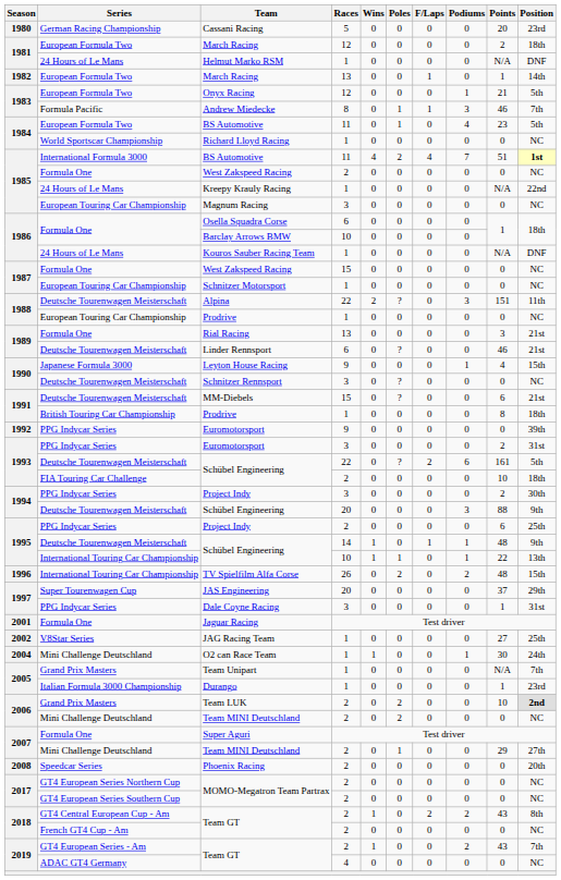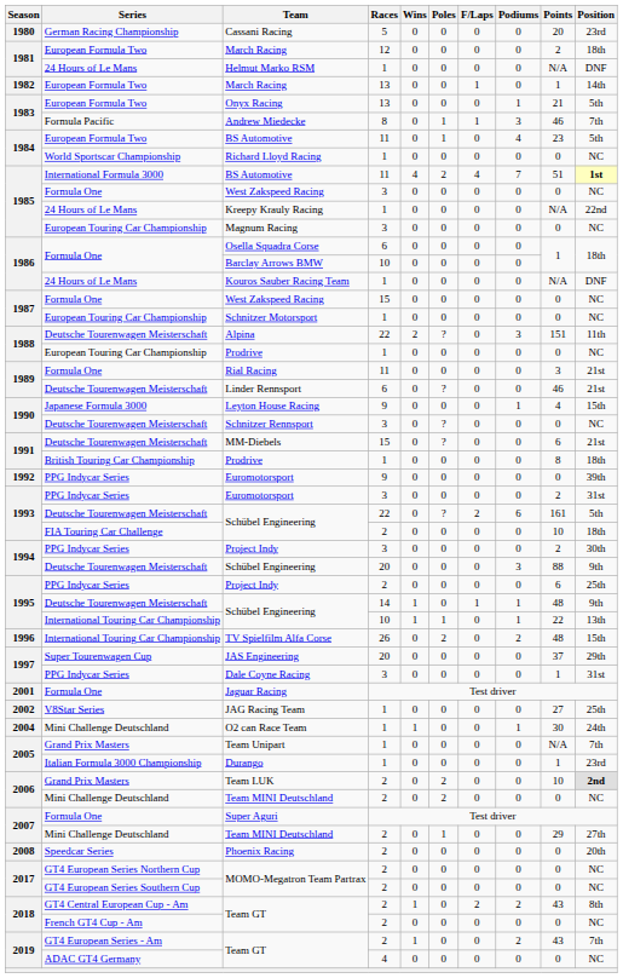 <table class="wikitable" style="font-size: 90%; text-align:center">
 <tr>
 <th>Season</th>
 <th>Series</th>
 <th>Team</th>
 <th>Races</th>
 <th>Wins</th>
 <th>Poles</th>
 <th>F/Laps</th>
 <th>Podiums</th>
 <th>Points</th>
 <th>Position</th>
 </tr>
 <tr>
 <th>1980</th>
 <td align=left><a href='#'>German Racing Championship</a></td>
 <td align=left>Cassani Racing</td>
 <td>5</td>
 <td>0</td>
 <td>0</td>
 <td>0</td>
 <td>0</td>
 <td>20</td>
 <td>23rd</td>
 </tr>
 <tr>
 <th rowspan=2>1981</th>
 <td align=left><a href='#'>European Formula Two</a></td>
 <td align=left><a href='#'>March Racing</a></td>
 <td>12</td>
 <td>0</td>
 <td>0</td>
 <td>0</td>
 <td>0</td>
 <td>2</td>
 <td>18th</td>
 </tr>
 <tr>
 <td align=left><a href='#'>24 Hours of Le Mans</a></td>
 <td align=left><a href='#'>Helmut Marko RSM</a></td>
 <td>1</td>
 <td>0</td>
 <td>0</td>
 <td>0</td>
 <td>0</td>
 <td>N/A</td>
 <td>DNF</td>
 </tr>
 <tr>
 <th>1982</th>
 <td align=left><a href='#'>European Formula Two</a></td>
 <td align=left><a href='#'>March Racing</a></td>
 <td>13</td>
 <td>0</td>
 <td>0</td>
 <td>1</td>
 <td>0</td>
 <td>1</td>
 <td>14th</td>
 </tr>
 <tr>
 <th rowspan=2>1983</th>
 <td align=left><a href='#'>European Formula Two</a></td>
 <td align=left><a href='#'>Onyx Racing</a></td>
-<td>12</td>
+<td>13</td>
 <td>0</td>
 <td>0</td>
 <td>0</td>
 <td>1</td>
 <td>21</td>
 <td>5th</td>
 </tr>
 <tr>
 <td align=left>Formula Pacific</td>
 <td align=left><a href='#'>Andrew Miedecke</a></td>
 <td>8</td>
 <td>0</td>
 <td>1</td>
 <td>1</td>
 <td>3</td>
 <td>46</td>
 <td>7th</td>
 </tr>
 <tr>
 <th rowspan=2>1984</th>
 <td align=left><a href='#'>European Formula Two</a></td>
 <td align=left><a href='#'>BS Automotive</a></td>
 <td>11</td>
 <td>0</td>
 <td>1</td>
 <td>0</td>
 <td>4</td>
 <td>23</td>
 <td>5th</td>
 </tr>
 <tr>
 <td align=left><a href='#'>World Sportscar Championship</a></td>
 <td align=left><a href='#'>Richard Lloyd Racing</a></td>
 <td>1</td>
 <td>0</td>
 <td>0</td>
 <td>0</td>
 <td>0</td>
 <td>0</td>
 <td>NC</td>
 </tr>
 <tr>
 <th rowspan=4>1985</th>
 <td align=left><a href='#'>International Formula 3000</a></td>
 <td align=left><a href='#'>BS Automotive</a></td>
 <td>11</td>
 <td>4</td>
 <td>2</td>
 <td>4</td>
 <td>7</td>
 <td>51</td>
 <td style="background:#FFFFBF;"><strong>1st</strong></td>
 </tr>
 <tr>
 <td align=left><a href='#'>Formula One</a></td>
 <td align=left><a href='#'>West Zakspeed Racing</a></td>
-<td>2</td>
+<td>3</td>
 <td>0</td>
 <td>0</td>
 <td>0</td>
 <td>0</td>
 <td>0</td>
 <td>NC</td>
 </tr>
 <tr>
 <td align=left><a href='#'>24 Hours of Le Mans</a></td>
 <td align=left>Kreepy Krauly Racing</td>
 <td>1</td>
 <td>0</td>
 <td>0</td>
 <td>0</td>
 <td>0</td>
 <td>N/A</td>
 <td>22nd</td>
 </tr>
 <tr>
 <td align=left><a href='#'>European Touring Car Championship</a></td>
 <td align=left>Magnum Racing</td>
 <td>3</td>
 <td>0</td>
 <td>0</td>
 <td>0</td>
 <td>0</td>
 <td>0</td>
 <td>NC</td>
 </tr>
 <tr>
 <th rowspan=3>1986</th>
 <td rowspan=2 style="text-align:left;"><a href='#'>Formula One</a></td>
 <td align=left><a href='#'>Osella Squadra Corse</a></td>
 <td>6</td>
 <td>0</td>
 <td>0</td>
 <td>0</td>
 <td>0</td>
 <td rowspan=2>1</td>
 <td rowspan=2>18th</td>
 </tr>
 <tr>
 <td align=left><a href='#'>Barclay Arrows BMW</a></td>
 <td>10</td>
 <td>0</td>
 <td>0</td>
 <td>0</td>
 <td>0</td>
 </tr>
 <tr>
 <td align=left><a href='#'>24 Hours of Le Mans</a></td>
 <td align=left><a href='#'>Kouros Sauber Racing Team</a></td>
 <td>1</td>
 <td>0</td>
 <td>0</td>
 <td>0</td>
 <td>0</td>
 <td>N/A</td>
 <td>DNF</td>
 </tr>
 <tr>
 <th rowspan=2>1987</th>
 <td align=left><a href='#'>Formula One</a></td>
 <td align=left><a href='#'>West Zakspeed Racing</a></td>
 <td>15</td>
 <td>0</td>
 <td>0</td>
 <td>0</td>
 <td>0</td>
 <td>0</td>
 <td>NC</td>
 </tr>
 <tr>
 <td align=left><a href='#'>European Touring Car Championship</a></td>
 <td align=left><a href='#'>Schnitzer Motorsport</a></td>
 <td>1</td>
 <td>0</td>
 <td>0</td>
 <td>0</td>
 <td>0</td>
 <td>0</td>
 <td>NC</td>
 </tr>
 <tr>
 <th rowspan=2>1988</th>
 <td align=left><a href='#'>Deutsche Tourenwagen Meisterschaft</a></td>
 <td align=left><a href='#'>Alpina</a></td>
 <td>22</td>
 <td>2</td>
 <td>?</td>
 <td>0</td>
 <td>3</td>
 <td>151</td>
 <td>11th</td>
 </tr>
 <tr>
 <td align=left>European Touring Car Championship</td>
 <td align=left><a href='#'>Prodrive</a></td>
 <td>1</td>
 <td>0</td>
 <td>0</td>
 <td>0</td>
 <td>0</td>
 <td>0</td>
 <td>NC</td>
 </tr>
 <tr>
 <th rowspan=2>1989</th>
 <td align=left><a href='#'>Formula One</a></td>
 <td align=left><a href='#'>Rial Racing</a></td>
-<td>13</td>
+<td>11</td>
 <td>0</td>
 <td>0</td>
 <td>0</td>
 <td>0</td>
 <td>3</td>
 <td>21st</td>
 </tr>
 <tr>
 <td align=left><a href='#'>Deutsche Tourenwagen Meisterschaft</a></td>
 <td align=left>Linder Rennsport</td>
 <td>6</td>
 <td>0</td>
 <td>?</td>
 <td>0</td>
 <td>0</td>
 <td>46</td>
 <td>21st</td>
 </tr>
 <tr>
 <th rowspan=2>1990</th>
 <td align=left><a href='#'>Japanese Formula 3000</a></td>
 <td align=left><a href='#'>Leyton House Racing</a></td>
 <td>9</td>
 <td>0</td>
 <td>0</td>
 <td>0</td>
 <td>1</td>
 <td>4</td>
 <td>15th</td>
 </tr>
 <tr>
 <td align=left><a href='#'>Deutsche Tourenwagen Meisterschaft</a></td>
 <td align=left><a href='#'>Schnitzer Rennsport</a></td>
 <td>3</td>
 <td>0</td>
 <td>?</td>
 <td>0</td>
 <td>0</td>
 <td>0</td>
 <td>NC</td>
 </tr>
 <tr>
 <th rowspan=2>1991</th>
 <td align=left><a href='#'>Deutsche Tourenwagen Meisterschaft</a></td>
 <td align=left>MM-Diebels</td>
 <td>15</td>
 <td>0</td>
 <td>?</td>
 <td>0</td>
 <td>0</td>
 <td>6</td>
 <td>21st</td>
 </tr>
 <tr>
 <td align=left><a href='#'>British Touring Car Championship</a></td>
 <td align=left><a href='#'>Prodrive</a></td>
 <td>1</td>
 <td>0</td>
 <td>0</td>
 <td>0</td>
 <td>0</td>
 <td>8</td>
 <td>18th</td>
 </tr>
 <tr>
 <th>1992</th>
 <td align=left><a href='#'>PPG Indycar Series</a></td>
 <td align=left><a href='#'>Euromotorsport</a></td>
 <td>9</td>
 <td>0</td>
 <td>0</td>
 <td>0</td>
 <td>0</td>
 <td>0</td>
 <td>39th</td>
 </tr>
 <tr>
 <th rowspan=3>1993</th>
 <td align=left><a href='#'>PPG Indycar Series</a></td>
 <td align=left><a href='#'>Euromotorsport</a></td>
 <td>3</td>
 <td>0</td>
 <td>0</td>
 <td>0</td>
 <td>0</td>
 <td>2</td>
 <td>31st</td>
 </tr>
 <tr>
 <td align=left><a href='#'>Deutsche Tourenwagen Meisterschaft</a></td>
 <td rowspan="2" align="left">Schübel Engineering</td>
 <td>22</td>
 <td>0</td>
 <td>?</td>
 <td>2</td>
 <td>6</td>
 <td>161</td>
 <td>5th</td>
 </tr>
 <tr>
 <td align=left><a href='#'>FIA Touring Car Challenge</a></td>
 <td>2</td>
 <td>0</td>
 <td>0</td>
 <td>0</td>
 <td>0</td>
 <td>10</td>
 <td>18th</td>
 </tr>
 <tr>
 <th rowspan=2>1994</th>
 <td align=left><a href='#'>PPG Indycar Series</a></td>
 <td align=left><a href='#'>Project Indy</a></td>
 <td>3</td>
 <td>0</td>
 <td>0</td>
 <td>0</td>
 <td>0</td>
 <td>2</td>
 <td>30th</td>
 </tr>
 <tr>
 <td align=left><a href='#'>Deutsche Tourenwagen Meisterschaft</a></td>
 <td align=left>Schübel Engineering</td>
 <td>20</td>
 <td>0</td>
 <td>0</td>
 <td>0</td>
 <td>3</td>
 <td>88</td>
 <td>9th</td>
 </tr>
 <tr>
 <th rowspan=3>1995</th>
 <td align=left><a href='#'>PPG Indycar Series</a></td>
 <td align=left><a href='#'>Project Indy</a></td>
 <td>2</td>
 <td>0</td>
 <td>0</td>
 <td>0</td>
 <td>0</td>
 <td>6</td>
 <td>25th</td>
 </tr>
 <tr>
 <td align=left><a href='#'>Deutsche Tourenwagen Meisterschaft</a></td>
 <td rowspan="2" align="left">Schübel Engineering</td>
 <td>14</td>
 <td>1</td>
 <td>0</td>
 <td>1</td>
 <td>1</td>
 <td>48</td>
 <td>9th</td>
 </tr>
 <tr>
 <td align=left><a href='#'>International Touring Car Championship</a></td>
 <td>10</td>
 <td>1</td>
 <td>1</td>
 <td>0</td>
 <td>1</td>
 <td>22</td>
 <td>13th</td>
 </tr>
 <tr>
 <th>1996</th>
 <td align=left nowrap><a href='#'>International Touring Car Championship</a></td>
 <td align=left><a href='#'>TV Spielfilm Alfa Corse</a></td>
 <td>26</td>
 <td>0</td>
 <td>2</td>
 <td>0</td>
 <td>2</td>
 <td>48</td>
 <td>15th</td>
 </tr>
 <tr>
 <th rowspan=2>1997</th>
 <td align=left><a href='#'>Super Tourenwagen Cup</a></td>
 <td align=left><a href='#'>JAS Engineering</a></td>
 <td>20</td>
 <td>0</td>
 <td>0</td>
 <td>0</td>
 <td>0</td>
 <td>37</td>
 <td>29th</td>
 </tr>
 <tr>
 <td align=left><a href='#'>PPG Indycar Series</a></td>
 <td align=left><a href='#'>Dale Coyne Racing</a></td>
 <td>3</td>
 <td>0</td>
 <td>0</td>
 <td>0</td>
 <td>0</td>
 <td>1</td>
 <td>31st</td>
 </tr>
 <tr>
 <th>2001</th>
 <td align=left><a href='#'>Formula One</a></td>
 <td align=left><a href='#'>Jaguar Racing</a></td>
 <td colspan=7>Test driver</td>
 </tr>
 <tr>
 <th>2002</th>
 <td align=left><a href='#'>V8Star Series</a></td>
 <td align=left>JAG Racing Team</td>
 <td>1</td>
 <td>0</td>
 <td>0</td>
 <td>0</td>
 <td>0</td>
 <td>27</td>
 <td>25th</td>
 </tr>
 <tr>
 <th>2004</th>
 <td align=left>Mini Challenge Deutschland</td>
 <td align=left>O2 can Race Team</td>
 <td>1</td>
 <td>1</td>
 <td>0</td>
 <td>0</td>
 <td>1</td>
 <td>30</td>
 <td>24th</td>
 </tr>
 <tr>
 <th rowspan=2>2005</th>
 <td align=left><a href='#'>Grand Prix Masters</a></td>
 <td align=left>Team Unipart</td>
 <td>1</td>
 <td>0</td>
 <td>0</td>
 <td>0</td>
 <td>0</td>
 <td>N/A</td>
 <td>7th</td>
 </tr>
 <tr>
 <td align=left><a href='#'>Italian Formula 3000 Championship</a></td>
 <td align=left><a href='#'>Durango</a></td>
 <td>1</td>
 <td>0</td>
 <td>0</td>
 <td>0</td>
 <td>0</td>
 <td>1</td>
 <td>23rd</td>
 </tr>
 <tr>
 <th rowspan=2>2006</th>
 <td align=left><a href='#'>Grand Prix Masters</a></td>
 <td align=left>Team LUK</td>
 <td>2</td>
 <td>0</td>
 <td>2</td>
 <td>0</td>
 <td>0</td>
 <td>10</td>
 <td style="background:#DFDFDF;"><strong>2nd</strong></td>
 </tr>
 <tr>
 <td align=left>Mini Challenge Deutschland</td>
 <td align=left><a href='#'>Team MINI Deutschland</a></td>
 <td>2</td>
 <td>0</td>
 <td>2</td>
 <td>0</td>
 <td>0</td>
 <td>0</td>
 <td>NC</td>
 </tr>
 <tr>
 <th rowspan=2>2007</th>
 <td align=left><a href='#'>Formula One</a></td>
 <td align=left><a href='#'>Super Aguri</a></td>
 <td colspan=7>Test driver</td>
 </tr>
 <tr>
 <td align=left>Mini Challenge Deutschland</td>
 <td align=left><a href='#'>Team MINI Deutschland</a></td>
 <td>2</td>
 <td>0</td>
 <td>1</td>
 <td>0</td>
 <td>0</td>
 <td>29</td>
 <td>27th</td>
 </tr>
 <tr>
 <th>2008</th>
 <td align=left><a href='#'>Speedcar Series</a></td>
 <td align=left><a href='#'>Phoenix Racing</a></td>
 <td>2</td>
 <td>0</td>
 <td>0</td>
 <td>0</td>
 <td>0</td>
 <td>0</td>
 <td>20th</td>
 </tr>
 <tr>
 <th rowspan=2>2017</th>
 <td align=left><a href='#'>GT4 European Series Northern Cup</a></td>
 <td rowspan="2" align="left" nowrap>MOMO-Megatron Team Partrax</td>
 <td>2</td>
 <td>0</td>
 <td>0</td>
 <td>0</td>
 <td>0</td>
 <td>0</td>
 <td>NC</td>
 </tr>
 <tr>
 <td align=left><a href='#'>GT4 European Series Southern Cup</a></td>
 <td>2</td>
 <td>0</td>
 <td>0</td>
 <td>0</td>
 <td>0</td>
 <td>0</td>
 <td>NC</td>
 </tr>
 <tr>
 <th rowspan="2">2018</th>
 <td align=left><a href='#'>GT4 Central European Cup - Am</a></td>
 <td rowspan="2" align=left>Team GT</td>
 <td>2</td>
 <td>1</td>
 <td>0</td>
 <td>2</td>
 <td>2</td>
 <td>43</td>
 <td>8th</td>
 </tr>
 <tr>
 <td align=left><a href='#'>French GT4 Cup - Am</a></td>
 <td>2</td>
 <td>0</td>
 <td>0</td>
 <td>0</td>
 <td>0</td>
 <td>0</td>
 <td>NC</td>
 </tr>
 <tr>
 <th rowspan="2">2019</th>
 <td align=left><a href='#'>GT4 European Series - Am</a></td>
 <td rowspan="2" align="left">Team GT</td>
 <td>2</td>
 <td>1</td>
 <td>0</td>
 <td>0</td>
 <td>2</td>
 <td>43</td>
 <td>7th</td>
 </tr>
 <tr>
 <td align=left><a href='#'>ADAC GT4 Germany</a></td>
 <td>4</td>
 <td>0</td>
 <td>0</td>
 <td>0</td>
 <td>0</td>
 <td>0</td>
 <td>NC</td>
 </tr>
 <tr>
 <th colspan="10"></th>
 </tr>
 </table>
